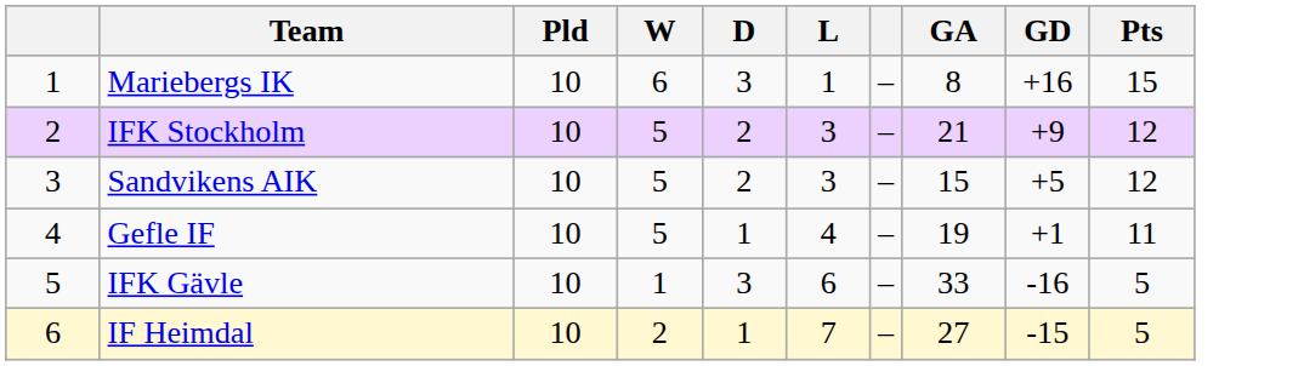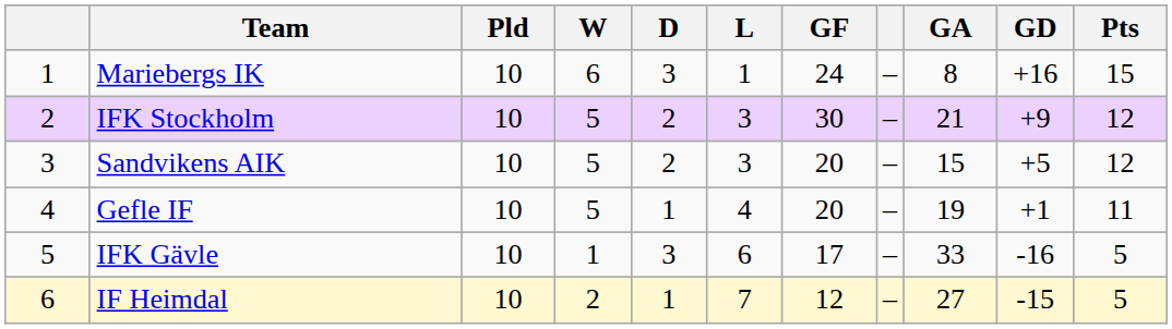 <table class="wikitable" style="text-align: center;">
 <tr>
 <th style="width: 40px;"></th>
 <th style="width: 200px;">Team</th>
 <th style="width: 45px;">Pld</th>
 <th style="width: 35px;">W</th>
 <th style="width: 35px;">D</th>
 <th style="width: 35px;">L</th>
+<th style="width: 45px;">GF</th>
 <th></th>
 <th style="width: 45px;">GA</th>
 <th style="width: 35px;">GD</th>
 <th style="width: 45px;">Pts</th>
 </tr>
 <tr>
 <td>1</td>
 <td style="text-align: left;"><a href='#'>Mariebergs IK</a></td>
 <td>10</td>
 <td>6</td>
 <td>3</td>
 <td>1</td>
+<td>24</td>
 <td>–</td>
 <td>8</td>
 <td>+16</td>
 <td>15</td>
 </tr>
 <tr style="background: #ecd1ff">
 <td>2</td>
 <td style="text-align: left;"><a href='#'>IFK Stockholm</a></td>
 <td>10</td>
 <td>5</td>
 <td>2</td>
 <td>3</td>
+<td>30</td>
 <td>–</td>
 <td>21</td>
 <td>+9</td>
 <td>12</td>
 </tr>
 <tr>
 <td>3</td>
 <td style="text-align: left;"><a href='#'>Sandvikens AIK</a></td>
 <td>10</td>
 <td>5</td>
 <td>2</td>
 <td>3</td>
+<td>20</td>
 <td>–</td>
 <td>15</td>
 <td>+5</td>
 <td>12</td>
 </tr>
 <tr>
 <td>4</td>
 <td style="text-align: left;"><a href='#'>Gefle IF</a></td>
 <td>10</td>
 <td>5</td>
 <td>1</td>
 <td>4</td>
+<td>20</td>
 <td>–</td>
 <td>19</td>
 <td>+1</td>
 <td>11</td>
 </tr>
 <tr>
 <td>5</td>
 <td style="text-align: left;"><a href='#'>IFK Gävle</a></td>
 <td>10</td>
 <td>1</td>
 <td>3</td>
 <td>6</td>
+<td>17</td>
 <td>–</td>
 <td>33</td>
 <td>-16</td>
 <td>5</td>
 </tr>
 <tr style="background: #fff8d1">
 <td>6</td>
 <td style="text-align: left;"><a href='#'>IF Heimdal</a></td>
 <td>10</td>
 <td>2</td>
 <td>1</td>
 <td>7</td>
+<td>12</td>
 <td>–</td>
 <td>27</td>
 <td>-15</td>
 <td>5</td>
 </tr>
 </table>
